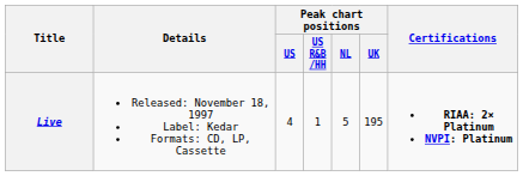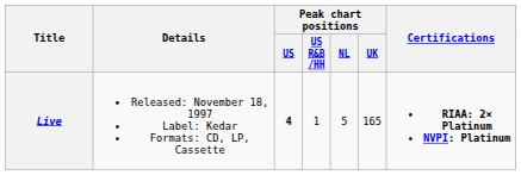 <table class="wikitable plainrowheaders" style="text-align:center;">
 <tr>
 <th scope="col" rowspan="2" style="width:8em;">Title</th>
 <th scope="col" rowspan="2" style="width:17em;">Details</th>
 <th scope="col" colspan="4">Peak chart positions</th>
 <th scope="col" rowspan="2" style="width:12em;"><a href='#'>Certifications</a></th>
 </tr>
 <tr>
 <th scope="col" style="width:2.5em;font-size:90%;"><a href='#'>US</a><br></th>
 <th scope="col" style="width:2.5em;font-size:90%;"><a href='#'>US R&B<br>/HH</a><br></th>
 <th scope="col" style="width:2.5em;font-size:90%;"><a href='#'>NL</a><br></th>
 <th scope="col" style="width:2.5em;font-size:90%;"><a href='#'>UK</a><br></th>
 </tr>
 <tr>
 <th scope="row"><em><a href='#'>Live</a></em></th>
 <td><br><ul><li>Released: November 18, 1997</li><li>Label: Kedar</li><li>Formats: CD, LP, Cassette</li></ul></td>
-<td>4</td>
+<td><strong>4</strong></td>
 <td>1</td>
 <td>5</td>
-<td>195</td>
+<td>165</td>
 <td><strong><br><ul><li>RIAA: 2× Platinum</li><li><a href='#'>NVPI</a>: Platinum</li></ul></strong></td>
 </tr>
 </table>
